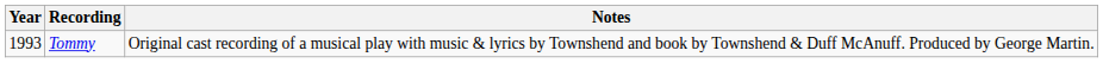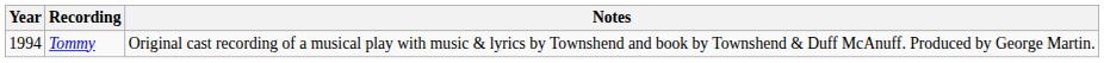 <table class="wikitable">
 <tr>
 <th>Year</th>
 <th>Recording</th>
 <th>Notes</th>
 </tr>
 <tr>
-<td>1993</td>
+<td>1994</td>
 <td><em><a href='#'>Tommy</a></em></td>
 <td>Original cast recording of a musical play with music & lyrics by Townshend and book by Townshend & Duff McAnuff. Produced by George Martin.</td>
 </tr>
 </table>
